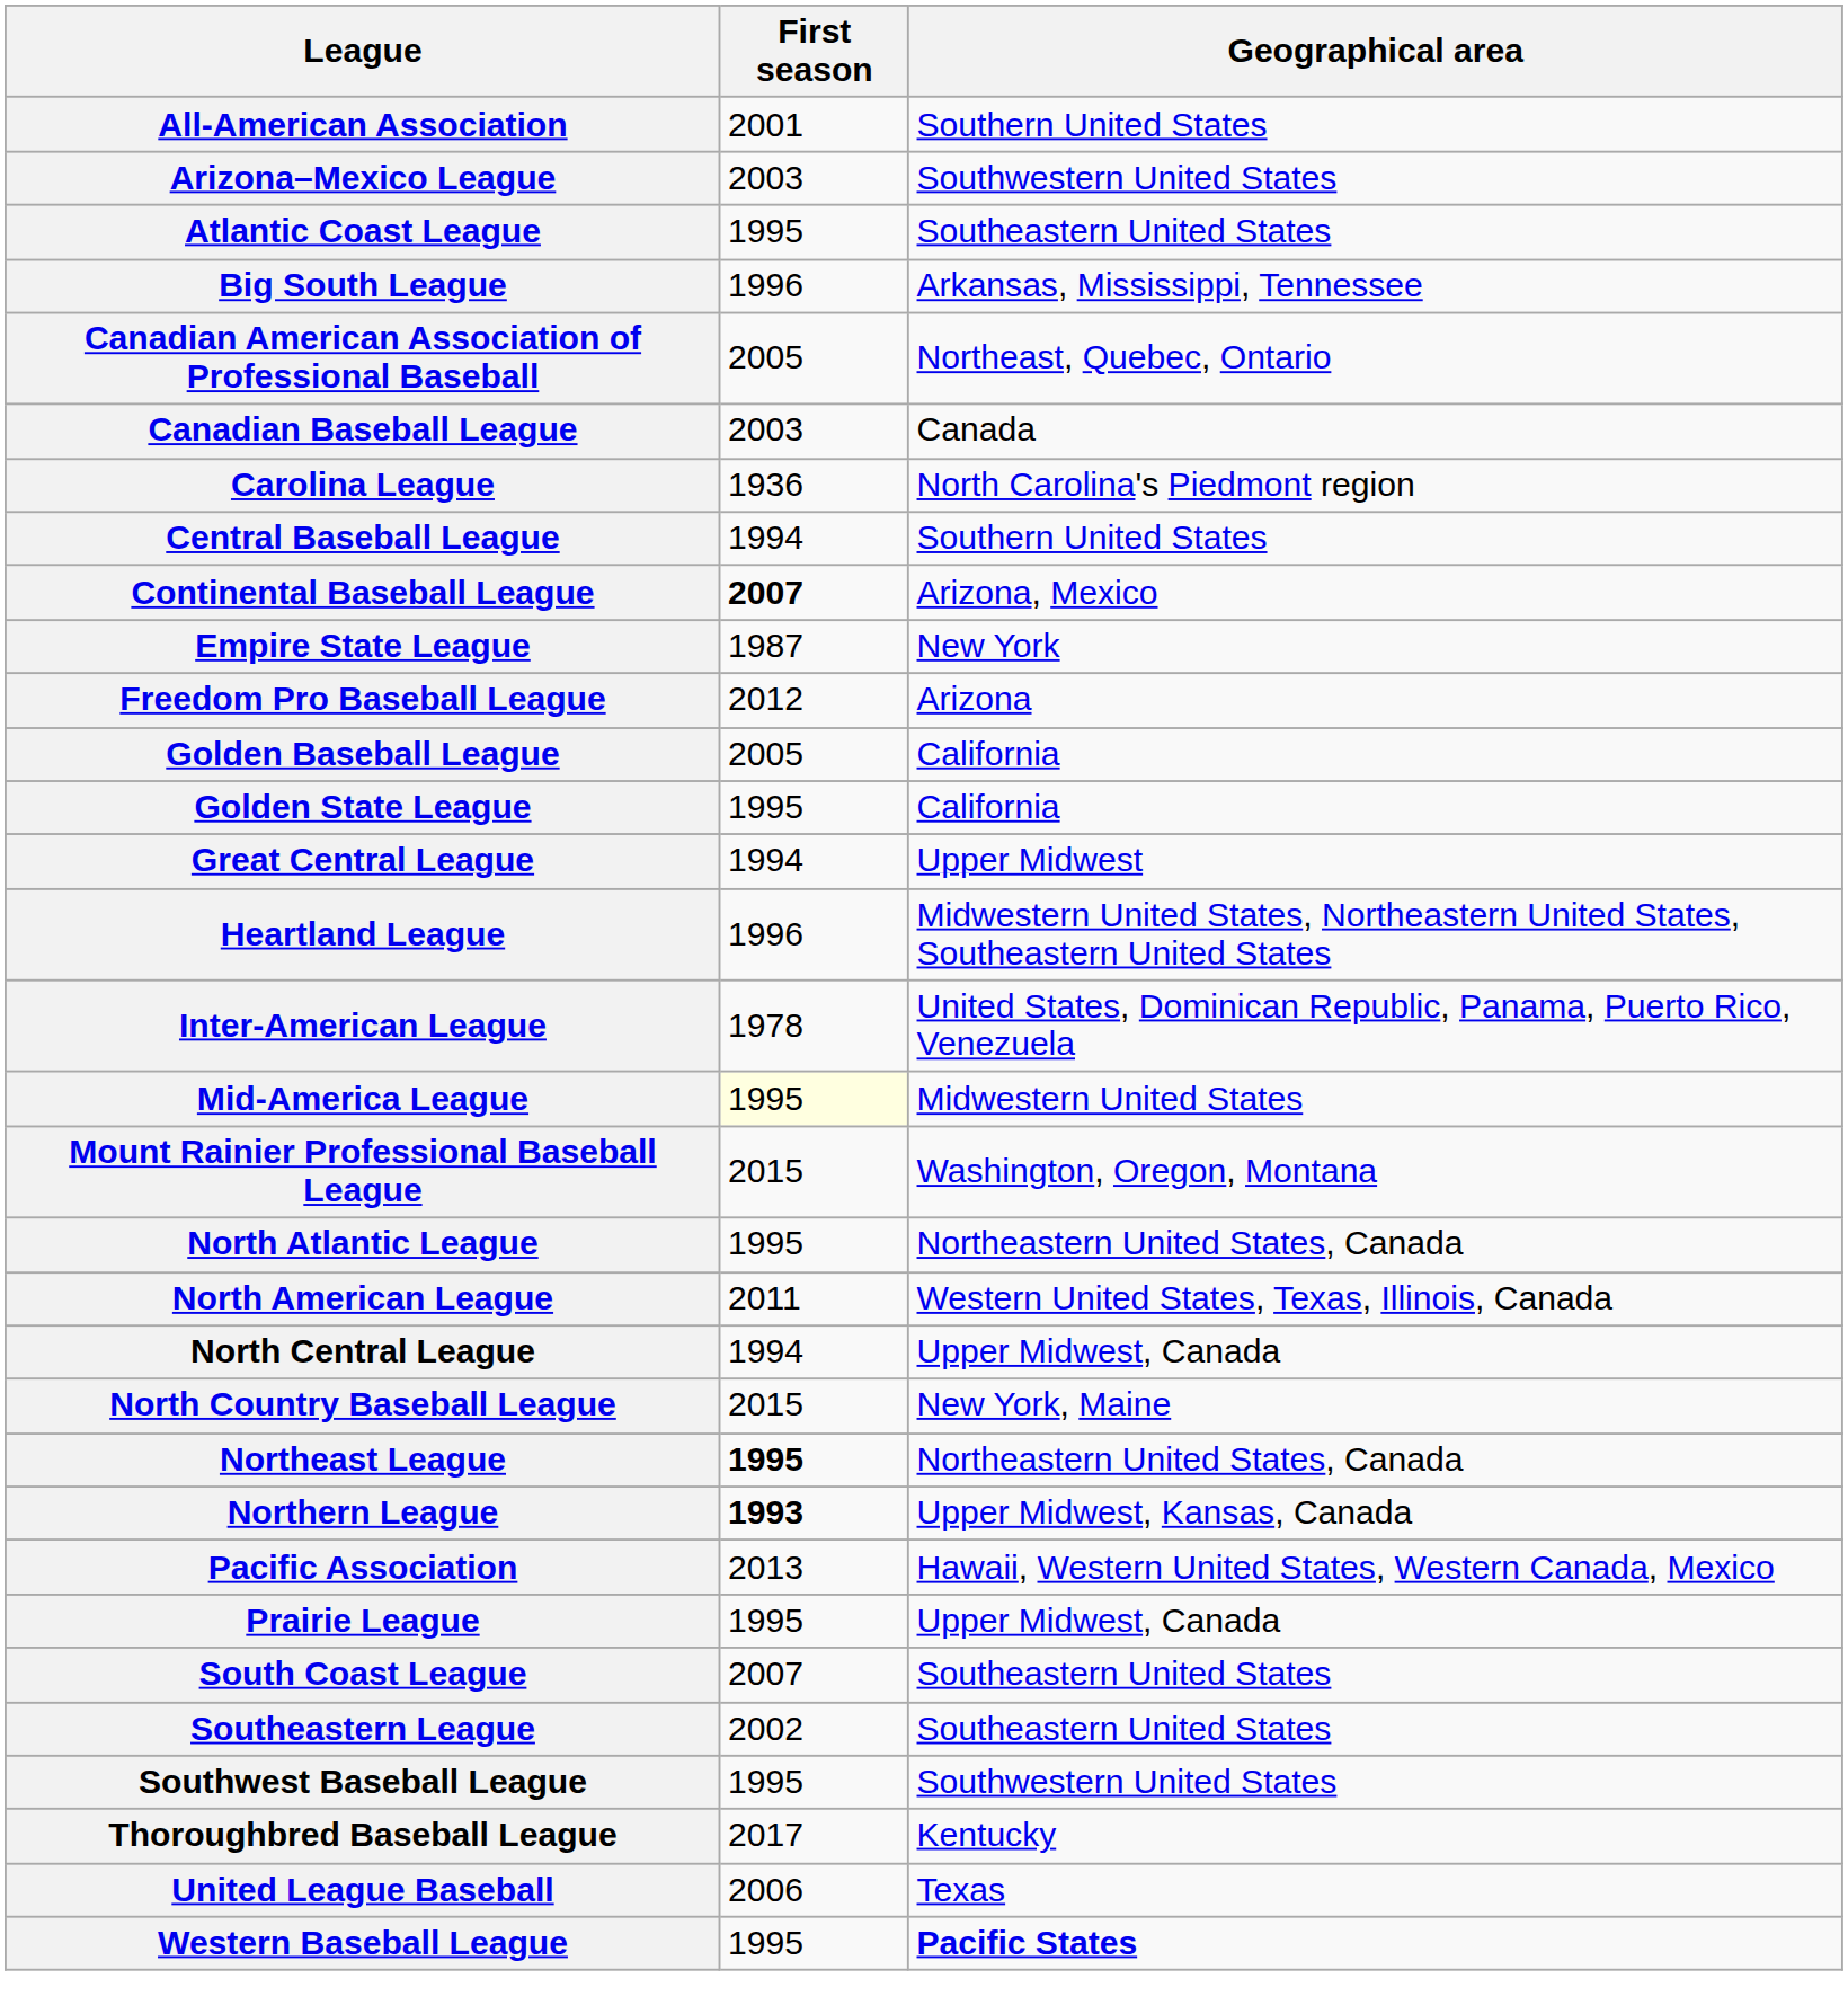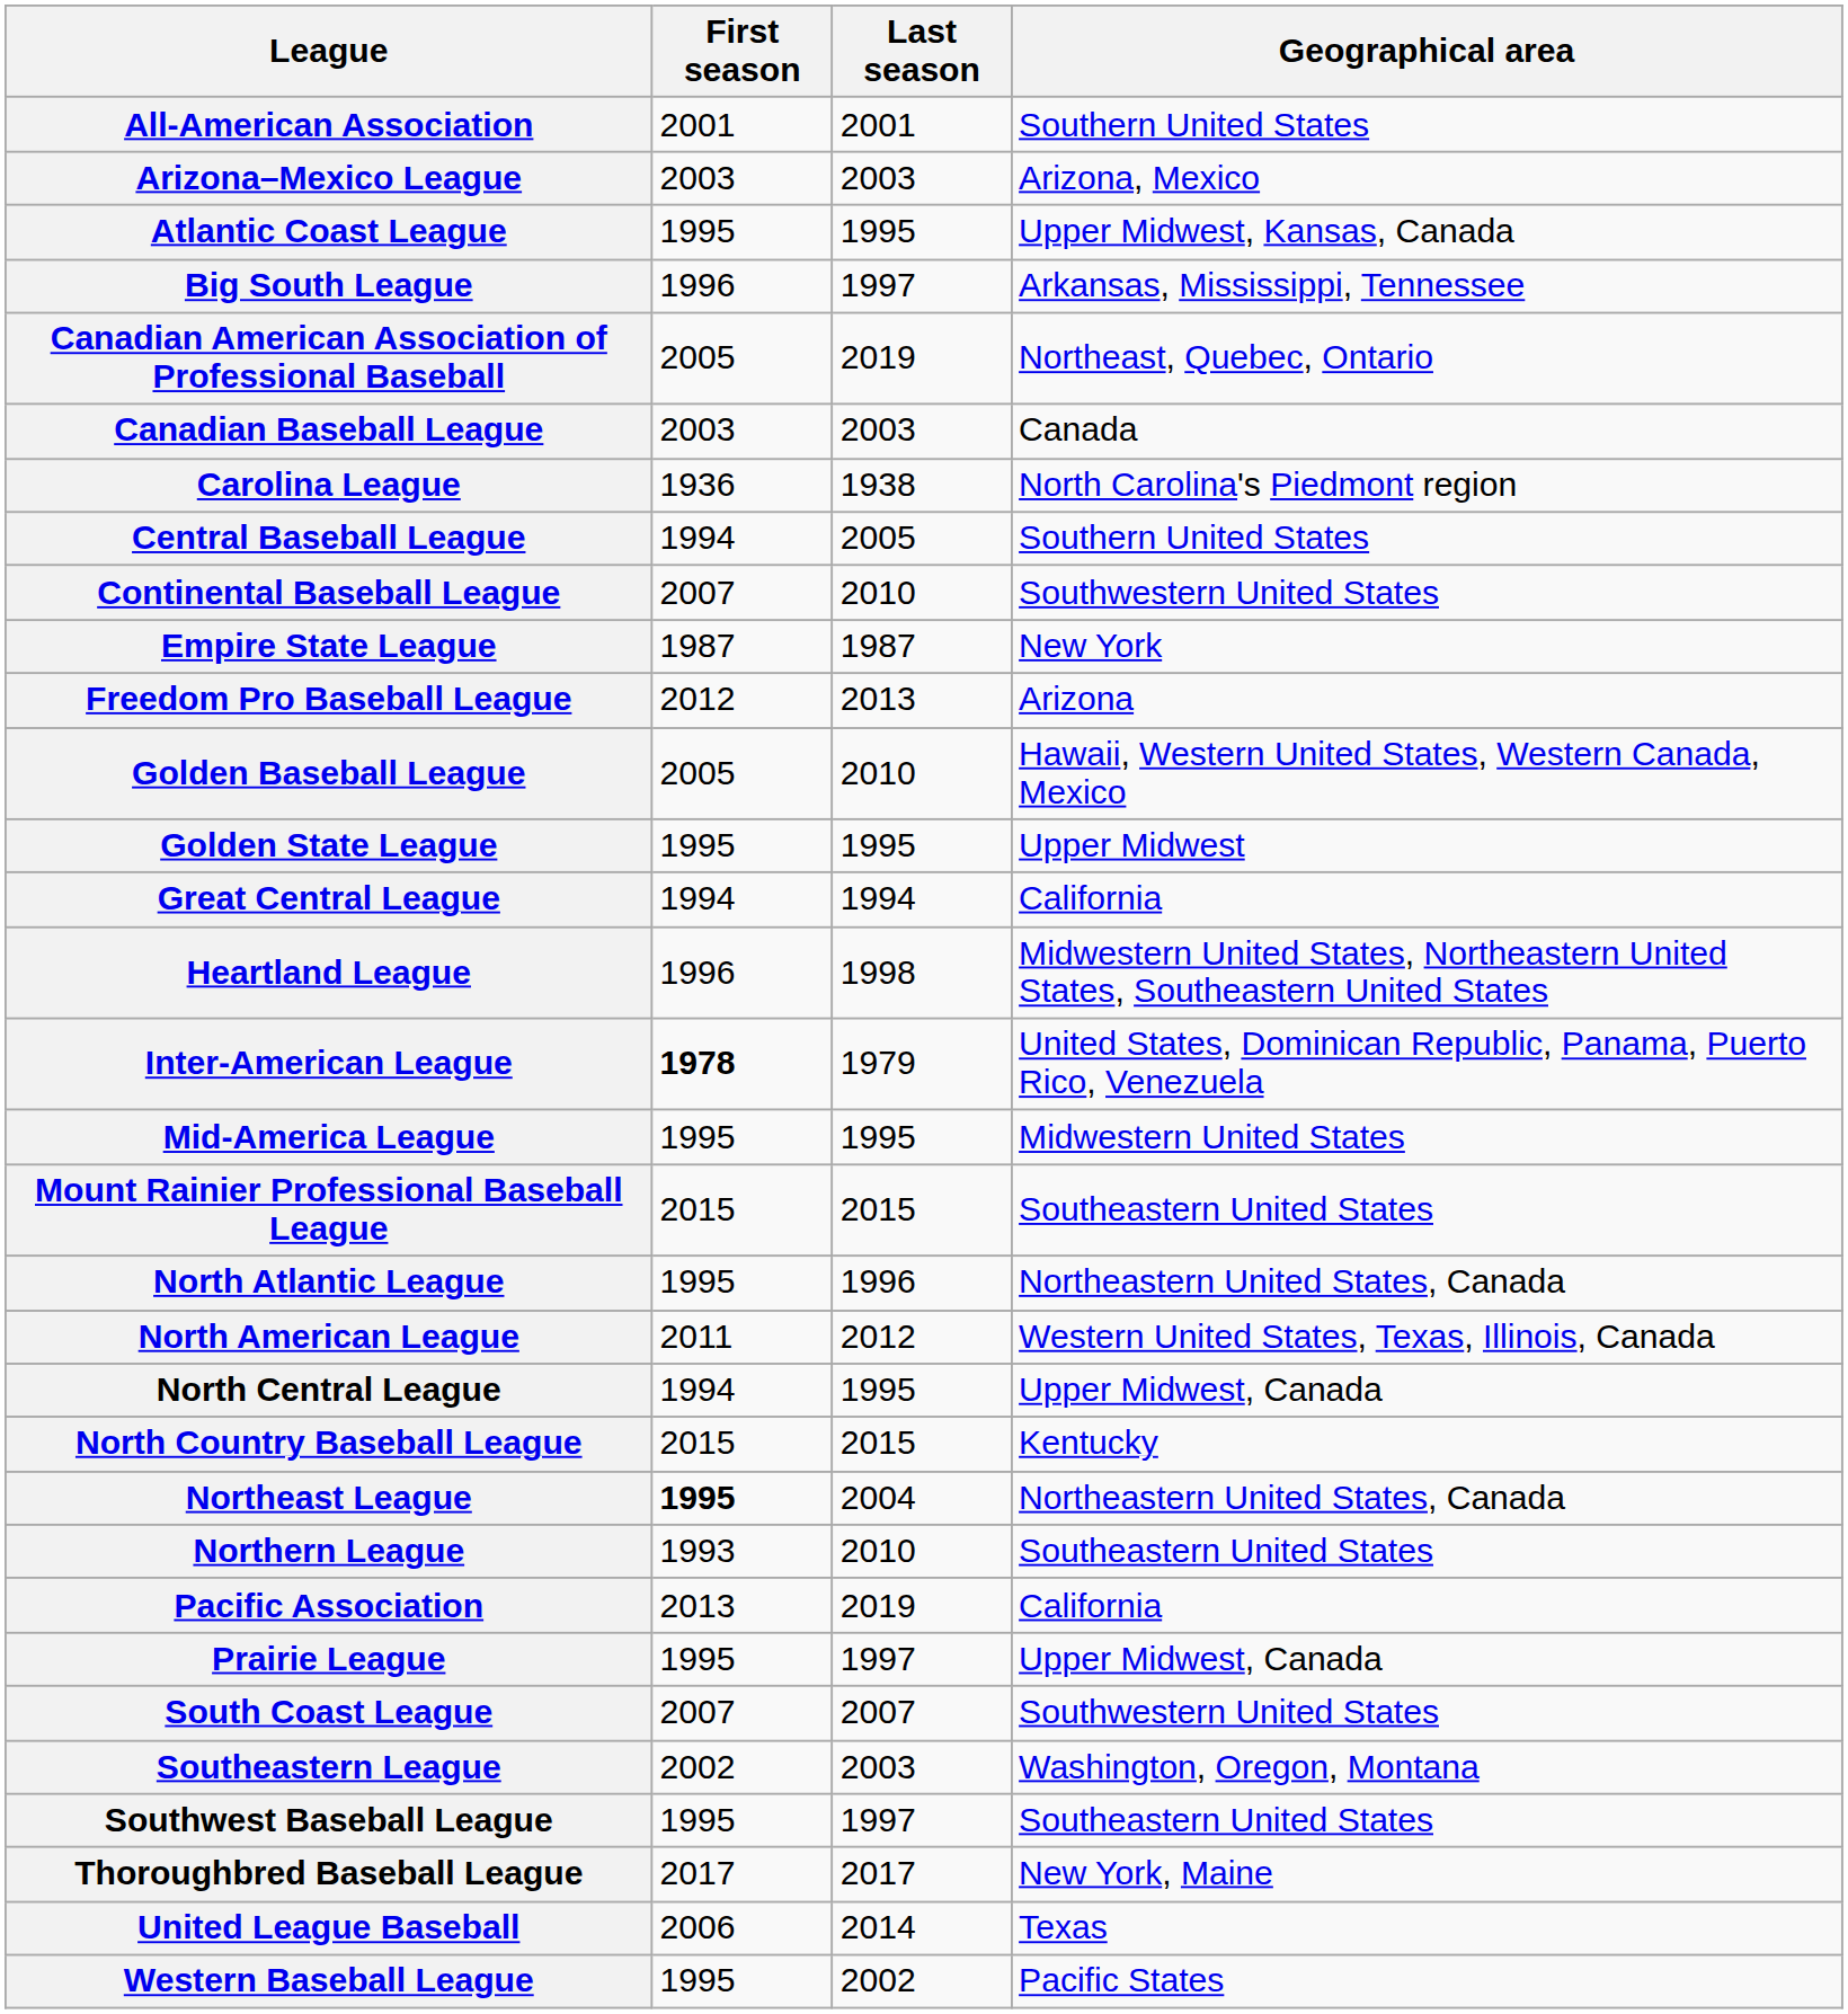 <table class="wikitable sortable plainrowheaders">
 <tr>
 <th scope="col">League</th>
 <th scope="col">First season</th>
+<th scope="col">Last season</th>
 <th scope="col">Geographical area</th>
 </tr>
 <tr>
 <th scope="row"><a href='#'>All-American Association</a></th>
+<td>2001</td>
 <td>2001</td>
 <td><a href='#'>Southern United States</a></td>
 </tr>
 <tr>
 <th scope="row"><a href='#'>Arizona–Mexico League</a></th>
 <td>2003</td>
-<td><a href='#'>Southwestern United States</a></td>
+<td>2003</td>
+<td><a href='#'>Arizona</a>, <a href='#'>Mexico</a></td>
 </tr>
 <tr>
 <th scope="row"><a href='#'>Atlantic Coast League</a></th>
 <td>1995</td>
-<td><a href='#'>Southeastern United States</a></td>
+<td>1995</td>
+<td><a href='#'>Upper Midwest</a>, <a href='#'>Kansas</a>, Canada</td>
 </tr>
 <tr>
 <th scope="row"><a href='#'>Big South League</a></th>
 <td>1996</td>
+<td>1997</td>
 <td><a href='#'>Arkansas</a>, <a href='#'>Mississippi</a>, <a href='#'>Tennessee</a></td>
 </tr>
 <tr>
 <th scope="row"><a href='#'>Canadian American Association of Professional Baseball</a></th>
 <td>2005</td>
+<td>2019</td>
 <td><a href='#'>Northeast</a>, <a href='#'>Quebec</a>, <a href='#'>Ontario</a></td>
 </tr>
 <tr>
 <th scope="row"><a href='#'>Canadian Baseball League</a></th>
+<td>2003</td>
 <td>2003</td>
 <td>Canada</td>
 </tr>
 <tr>
 <th scope="row"><a href='#'>Carolina League</a></th>
 <td>1936</td>
+<td>1938</td>
 <td><a href='#'>North Carolina</a>'s <a href='#'>Piedmont</a> region</td>
 </tr>
 <tr>
 <th scope="row"><a href='#'>Central Baseball League</a></th>
 <td>1994</td>
+<td>2005</td>
 <td><a href='#'>Southern United States</a></td>
 </tr>
 <tr>
 <th scope="row"><a href='#'>Continental Baseball League</a></th>
-<td><strong>2007</strong></td>
-<td><a href='#'>Arizona</a>, <a href='#'>Mexico</a></td>
+<td>2007</td>
+<td>2010</td>
+<td><a href='#'>Southwestern United States</a></td>
 </tr>
 <tr>
 <th scope="row"><a href='#'>Empire State League</a></th>
+<td>1987</td>
 <td>1987</td>
 <td><a href='#'>New York</a></td>
 </tr>
 <tr>
 <th scope="row"><a href='#'>Freedom Pro Baseball League</a></th>
 <td>2012</td>
+<td>2013</td>
 <td><a href='#'>Arizona</a></td>
 </tr>
 <tr>
 <th scope="row"><a href='#'>Golden Baseball League</a></th>
 <td>2005</td>
-<td><a href='#'>California</a></td>
+<td>2010</td>
+<td><a href='#'>Hawaii</a>, <a href='#'>Western United States</a>, <a href='#'>Western Canada</a>, <a href='#'>Mexico</a></td>
 </tr>
 <tr>
 <th scope="row"><a href='#'>Golden State League</a></th>
 <td>1995</td>
-<td><a href='#'>California</a></td>
+<td>1995</td>
+<td><a href='#'>Upper Midwest</a></td>
 </tr>
 <tr>
 <th scope="row"><a href='#'>Great Central League</a></th>
 <td>1994</td>
-<td><a href='#'>Upper Midwest</a></td>
+<td>1994</td>
+<td><a href='#'>California</a></td>
 </tr>
 <tr>
 <th scope="row"><a href='#'>Heartland League</a></th>
 <td>1996</td>
+<td>1998</td>
 <td><a href='#'>Midwestern United States</a>, <a href='#'>Northeastern United States</a>, <a href='#'>Southeastern United States</a></td>
 </tr>
 <tr>
 <th scope="row"><a href='#'>Inter-American League</a></th>
-<td>1978</td>
+<td><strong>1978</strong></td>
+<td>1979</td>
 <td><a href='#'>United States</a>, <a href='#'>Dominican Republic</a>, <a href='#'>Panama</a>, <a href='#'>Puerto Rico</a>, <a href='#'>Venezuela</a></td>
 </tr>
 <tr>
 <th scope="row"><a href='#'>Mid-America League</a></th>
-<td style="background: lightyellow;">1995</td>
+<td>1995</td>
+<td>1995</td>
 <td><a href='#'>Midwestern United States</a></td>
 </tr>
 <tr>
 <th scope="row"><a href='#'>Mount Rainier Professional Baseball League</a></th>
 <td>2015</td>
-<td><a href='#'>Washington</a>, <a href='#'>Oregon</a>, <a href='#'>Montana</a></td>
+<td>2015</td>
+<td><a href='#'>Southeastern United States</a></td>
 </tr>
 <tr>
 <th scope="row"><a href='#'>North Atlantic League</a></th>
 <td>1995</td>
+<td>1996</td>
 <td><a href='#'>Northeastern United States</a>, Canada</td>
 </tr>
 <tr>
 <th scope="row"><a href='#'>North American League</a></th>
 <td>2011</td>
+<td>2012</td>
 <td><a href='#'>Western United States</a>, <a href='#'>Texas</a>, <a href='#'>Illinois</a>, Canada</td>
 </tr>
 <tr>
 <th scope="row">North Central League</th>
 <td>1994</td>
+<td>1995</td>
 <td><a href='#'>Upper Midwest</a>, Canada</td>
 </tr>
 <tr>
 <th scope="row"><a href='#'>North Country Baseball League</a></th>
 <td>2015</td>
-<td><a href='#'>New York</a>, <a href='#'>Maine</a></td>
+<td>2015</td>
+<td><a href='#'>Kentucky</a></td>
 </tr>
 <tr>
 <th scope="row"><a href='#'>Northeast League</a></th>
 <td><strong>1995</strong></td>
+<td>2004</td>
 <td><a href='#'>Northeastern United States</a>, Canada</td>
 </tr>
 <tr>
 <th scope="row"><a href='#'>Northern League</a></th>
-<td><strong>1993</strong></td>
-<td><a href='#'>Upper Midwest</a>, <a href='#'>Kansas</a>, Canada</td>
+<td>1993</td>
+<td>2010</td>
+<td><a href='#'>Southeastern United States</a></td>
 </tr>
 <tr>
 <th scope="row"><a href='#'>Pacific Association</a></th>
 <td>2013</td>
-<td><a href='#'>Hawaii</a>, <a href='#'>Western United States</a>, <a href='#'>Western Canada</a>, <a href='#'>Mexico</a></td>
+<td>2019</td>
+<td><a href='#'>California</a></td>
 </tr>
 <tr>
 <th scope="row"><a href='#'>Prairie League</a></th>
 <td>1995</td>
+<td>1997</td>
 <td><a href='#'>Upper Midwest</a>, Canada</td>
 </tr>
 <tr>
 <th scope="row"><a href='#'>South Coast League</a></th>
 <td>2007</td>
-<td><a href='#'>Southeastern United States</a></td>
+<td>2007</td>
+<td><a href='#'>Southwestern United States</a></td>
 </tr>
 <tr>
 <th scope="row"><a href='#'>Southeastern League</a></th>
 <td>2002</td>
-<td><a href='#'>Southeastern United States</a></td>
+<td>2003</td>
+<td><a href='#'>Washington</a>, <a href='#'>Oregon</a>, <a href='#'>Montana</a></td>
 </tr>
 <tr>
 <th scope="row">Southwest Baseball League</th>
 <td>1995</td>
-<td><a href='#'>Southwestern United States</a></td>
+<td>1997</td>
+<td><a href='#'>Southeastern United States</a></td>
 </tr>
 <tr>
 <th scope="row">Thoroughbred Baseball League</th>
 <td>2017</td>
-<td><a href='#'>Kentucky</a></td>
+<td>2017</td>
+<td><a href='#'>New York</a>, <a href='#'>Maine</a></td>
 </tr>
 <tr>
 <th scope="row"><a href='#'>United League Baseball</a></th>
 <td>2006</td>
+<td>2014</td>
 <td><a href='#'>Texas</a></td>
 </tr>
 <tr>
 <th scope="row"><a href='#'>Western Baseball League</a></th>
 <td>1995</td>
-<td><strong><a href='#'>Pacific States</a></strong></td>
+<td>2002</td>
+<td><a href='#'>Pacific States</a></td>
 </tr>
 </table>
